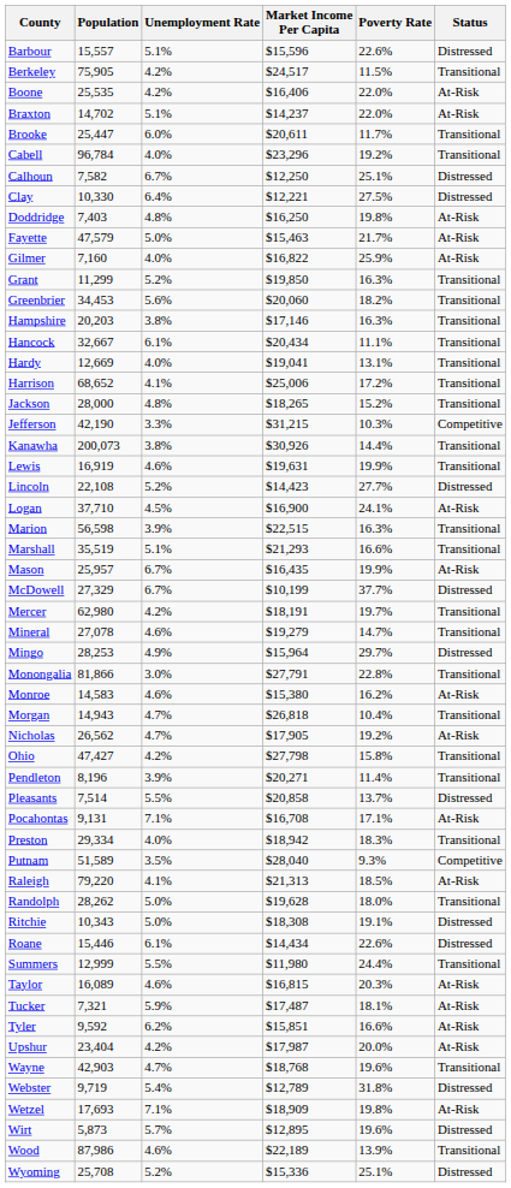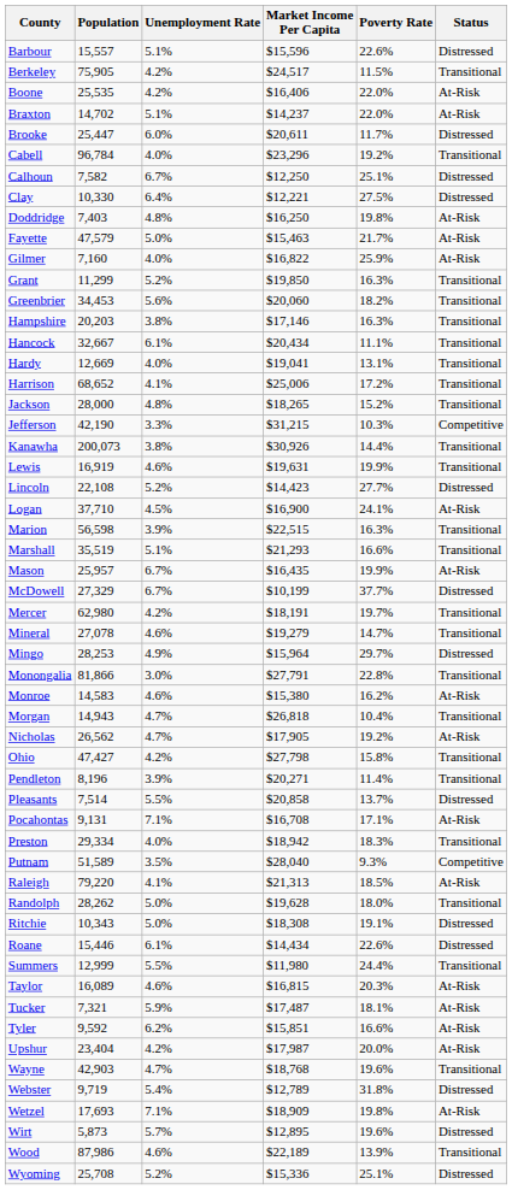 <table class="wikitable sortable">
 <tr>
 <th>County</th>
 <th>Population</th>
 <th>Unemployment Rate</th>
 <th>Market Income<br> Per Capita</th>
 <th>Poverty Rate</th>
 <th>Status</th>
 </tr>
 <tr>
 <td><a href='#'>Barbour</a></td>
 <td>15,557</td>
 <td>5.1%</td>
 <td>$15,596</td>
 <td>22.6%</td>
 <td>Distressed</td>
 </tr>
 <tr>
 <td><a href='#'>Berkeley</a></td>
 <td>75,905</td>
 <td>4.2%</td>
 <td>$24,517</td>
 <td>11.5%</td>
 <td>Transitional</td>
 </tr>
 <tr>
 <td><a href='#'>Boone</a></td>
 <td>25,535</td>
 <td>4.2%</td>
 <td>$16,406</td>
 <td>22.0%</td>
 <td>At-Risk</td>
 </tr>
 <tr>
 <td><a href='#'>Braxton</a></td>
 <td>14,702</td>
 <td>5.1%</td>
 <td>$14,237</td>
 <td>22.0%</td>
 <td>At-Risk</td>
 </tr>
 <tr>
 <td><a href='#'>Brooke</a></td>
 <td>25,447</td>
 <td>6.0%</td>
 <td>$20,611</td>
 <td>11.7%</td>
-<td>Transitional</td>
+<td>Distressed</td>
 </tr>
 <tr>
 <td><a href='#'>Cabell</a></td>
 <td>96,784</td>
 <td>4.0%</td>
 <td>$23,296</td>
 <td>19.2%</td>
 <td>Transitional</td>
 </tr>
 <tr>
 <td><a href='#'>Calhoun</a></td>
 <td>7,582</td>
 <td>6.7%</td>
 <td>$12,250</td>
 <td>25.1%</td>
 <td>Distressed</td>
 </tr>
 <tr>
 <td><a href='#'>Clay</a></td>
 <td>10,330</td>
 <td>6.4%</td>
 <td>$12,221</td>
 <td>27.5%</td>
 <td>Distressed</td>
 </tr>
 <tr>
 <td><a href='#'>Doddridge</a></td>
 <td>7,403</td>
 <td>4.8%</td>
 <td>$16,250</td>
 <td>19.8%</td>
 <td>At-Risk</td>
 </tr>
 <tr>
 <td><a href='#'>Fayette</a></td>
 <td>47,579</td>
 <td>5.0%</td>
 <td>$15,463</td>
 <td>21.7%</td>
 <td>At-Risk</td>
 </tr>
 <tr>
 <td><a href='#'>Gilmer</a></td>
 <td>7,160</td>
 <td>4.0%</td>
 <td>$16,822</td>
 <td>25.9%</td>
 <td>At-Risk</td>
 </tr>
 <tr>
 <td><a href='#'>Grant</a></td>
 <td>11,299</td>
 <td>5.2%</td>
 <td>$19,850</td>
 <td>16.3%</td>
 <td>Transitional</td>
 </tr>
 <tr>
 <td><a href='#'>Greenbrier</a></td>
 <td>34,453</td>
 <td>5.6%</td>
 <td>$20,060</td>
 <td>18.2%</td>
 <td>Transitional</td>
 </tr>
 <tr>
 <td><a href='#'>Hampshire</a></td>
 <td>20,203</td>
 <td>3.8%</td>
 <td>$17,146</td>
 <td>16.3%</td>
 <td>Transitional</td>
 </tr>
 <tr>
 <td><a href='#'>Hancock</a></td>
 <td>32,667</td>
 <td>6.1%</td>
 <td>$20,434</td>
 <td>11.1%</td>
 <td>Transitional</td>
 </tr>
 <tr>
 <td><a href='#'>Hardy</a></td>
 <td>12,669</td>
 <td>4.0%</td>
 <td>$19,041</td>
 <td>13.1%</td>
 <td>Transitional</td>
 </tr>
 <tr>
 <td><a href='#'>Harrison</a></td>
 <td>68,652</td>
 <td>4.1%</td>
 <td>$25,006</td>
 <td>17.2%</td>
 <td>Transitional</td>
 </tr>
 <tr>
 <td><a href='#'>Jackson</a></td>
 <td>28,000</td>
 <td>4.8%</td>
 <td>$18,265</td>
 <td>15.2%</td>
 <td>Transitional</td>
 </tr>
 <tr>
 <td><a href='#'>Jefferson</a></td>
 <td>42,190</td>
 <td>3.3%</td>
 <td>$31,215</td>
 <td>10.3%</td>
 <td>Competitive</td>
 </tr>
 <tr>
 <td><a href='#'>Kanawha</a></td>
 <td>200,073</td>
 <td>3.8%</td>
 <td>$30,926</td>
 <td>14.4%</td>
 <td>Transitional</td>
 </tr>
 <tr>
 <td><a href='#'>Lewis</a></td>
 <td>16,919</td>
 <td>4.6%</td>
 <td>$19,631</td>
 <td>19.9%</td>
 <td>Transitional</td>
 </tr>
 <tr>
 <td><a href='#'>Lincoln</a></td>
 <td>22,108</td>
 <td>5.2%</td>
 <td>$14,423</td>
 <td>27.7%</td>
 <td>Distressed</td>
 </tr>
 <tr>
 <td><a href='#'>Logan</a></td>
 <td>37,710</td>
 <td>4.5%</td>
 <td>$16,900</td>
 <td>24.1%</td>
 <td>At-Risk</td>
 </tr>
 <tr>
 <td><a href='#'>Marion</a></td>
 <td>56,598</td>
 <td>3.9%</td>
 <td>$22,515</td>
 <td>16.3%</td>
 <td>Transitional</td>
 </tr>
 <tr>
 <td><a href='#'>Marshall</a></td>
 <td>35,519</td>
 <td>5.1%</td>
 <td>$21,293</td>
 <td>16.6%</td>
 <td>Transitional</td>
 </tr>
 <tr>
 <td><a href='#'>Mason</a></td>
 <td>25,957</td>
 <td>6.7%</td>
 <td>$16,435</td>
 <td>19.9%</td>
 <td>At-Risk</td>
 </tr>
 <tr>
 <td><a href='#'>McDowell</a></td>
 <td>27,329</td>
 <td>6.7%</td>
 <td>$10,199</td>
 <td>37.7%</td>
 <td>Distressed</td>
 </tr>
 <tr>
 <td><a href='#'>Mercer</a></td>
 <td>62,980</td>
 <td>4.2%</td>
 <td>$18,191</td>
 <td>19.7%</td>
 <td>Transitional</td>
 </tr>
 <tr>
 <td><a href='#'>Mineral</a></td>
 <td>27,078</td>
 <td>4.6%</td>
 <td>$19,279</td>
 <td>14.7%</td>
 <td>Transitional</td>
 </tr>
 <tr>
 <td><a href='#'>Mingo</a></td>
 <td>28,253</td>
 <td>4.9%</td>
 <td>$15,964</td>
 <td>29.7%</td>
 <td>Distressed</td>
 </tr>
 <tr>
 <td><a href='#'>Monongalia</a></td>
 <td>81,866</td>
 <td>3.0%</td>
 <td>$27,791</td>
 <td>22.8%</td>
 <td>Transitional</td>
 </tr>
 <tr>
 <td><a href='#'>Monroe</a></td>
 <td>14,583</td>
 <td>4.6%</td>
 <td>$15,380</td>
 <td>16.2%</td>
 <td>At-Risk</td>
 </tr>
 <tr>
 <td><a href='#'>Morgan</a></td>
 <td>14,943</td>
 <td>4.7%</td>
 <td>$26,818</td>
 <td>10.4%</td>
 <td>Transitional</td>
 </tr>
 <tr>
 <td><a href='#'>Nicholas</a></td>
 <td>26,562</td>
 <td>4.7%</td>
 <td>$17,905</td>
 <td>19.2%</td>
 <td>At-Risk</td>
 </tr>
 <tr>
 <td><a href='#'>Ohio</a></td>
 <td>47,427</td>
 <td>4.2%</td>
 <td>$27,798</td>
 <td>15.8%</td>
 <td>Transitional</td>
 </tr>
 <tr>
 <td><a href='#'>Pendleton</a></td>
 <td>8,196</td>
 <td>3.9%</td>
 <td>$20,271</td>
 <td>11.4%</td>
 <td>Transitional</td>
 </tr>
 <tr>
 <td><a href='#'>Pleasants</a></td>
 <td>7,514</td>
 <td>5.5%</td>
 <td>$20,858</td>
 <td>13.7%</td>
 <td>Distressed</td>
 </tr>
 <tr>
 <td><a href='#'>Pocahontas</a></td>
 <td>9,131</td>
 <td>7.1%</td>
 <td>$16,708</td>
 <td>17.1%</td>
 <td>At-Risk</td>
 </tr>
 <tr>
 <td><a href='#'>Preston</a></td>
 <td>29,334</td>
 <td>4.0%</td>
 <td>$18,942</td>
 <td>18.3%</td>
 <td>Transitional</td>
 </tr>
 <tr>
 <td><a href='#'>Putnam</a></td>
 <td>51,589</td>
 <td>3.5%</td>
 <td>$28,040</td>
 <td>9.3%</td>
 <td>Competitive</td>
 </tr>
 <tr>
 <td><a href='#'>Raleigh</a></td>
 <td>79,220</td>
 <td>4.1%</td>
 <td>$21,313</td>
 <td>18.5%</td>
 <td>At-Risk</td>
 </tr>
 <tr>
 <td><a href='#'>Randolph</a></td>
 <td>28,262</td>
 <td>5.0%</td>
 <td>$19,628</td>
 <td>18.0%</td>
 <td>Transitional</td>
 </tr>
 <tr>
 <td><a href='#'>Ritchie</a></td>
 <td>10,343</td>
 <td>5.0%</td>
 <td>$18,308</td>
 <td>19.1%</td>
 <td>Distressed</td>
 </tr>
 <tr>
 <td><a href='#'>Roane</a></td>
 <td>15,446</td>
 <td>6.1%</td>
 <td>$14,434</td>
 <td>22.6%</td>
 <td>Distressed</td>
 </tr>
 <tr>
 <td><a href='#'>Summers</a></td>
 <td>12,999</td>
 <td>5.5%</td>
 <td>$11,980</td>
 <td>24.4%</td>
 <td>Transitional</td>
 </tr>
 <tr>
 <td><a href='#'>Taylor</a></td>
 <td>16,089</td>
 <td>4.6%</td>
 <td>$16,815</td>
 <td>20.3%</td>
 <td>At-Risk</td>
 </tr>
 <tr>
 <td><a href='#'>Tucker</a></td>
 <td>7,321</td>
 <td>5.9%</td>
 <td>$17,487</td>
 <td>18.1%</td>
 <td>At-Risk</td>
 </tr>
 <tr>
 <td><a href='#'>Tyler</a></td>
 <td>9,592</td>
 <td>6.2%</td>
 <td>$15,851</td>
 <td>16.6%</td>
 <td>At-Risk</td>
 </tr>
 <tr>
 <td><a href='#'>Upshur</a></td>
 <td>23,404</td>
 <td>4.2%</td>
 <td>$17,987</td>
 <td>20.0%</td>
 <td>At-Risk</td>
 </tr>
 <tr>
 <td><a href='#'>Wayne</a></td>
 <td>42,903</td>
 <td>4.7%</td>
 <td>$18,768</td>
 <td>19.6%</td>
 <td>Transitional</td>
 </tr>
 <tr>
 <td><a href='#'>Webster</a></td>
 <td>9,719</td>
 <td>5.4%</td>
 <td>$12,789</td>
 <td>31.8%</td>
 <td>Distressed</td>
 </tr>
 <tr>
 <td><a href='#'>Wetzel</a></td>
 <td>17,693</td>
 <td>7.1%</td>
 <td>$18,909</td>
 <td>19.8%</td>
 <td>At-Risk</td>
 </tr>
 <tr>
 <td><a href='#'>Wirt</a></td>
 <td>5,873</td>
 <td>5.7%</td>
 <td>$12,895</td>
 <td>19.6%</td>
 <td>Distressed</td>
 </tr>
 <tr>
 <td><a href='#'>Wood</a></td>
 <td>87,986</td>
 <td>4.6%</td>
 <td>$22,189</td>
 <td>13.9%</td>
 <td>Transitional</td>
 </tr>
 <tr>
 <td><a href='#'>Wyoming</a></td>
 <td>25,708</td>
 <td>5.2%</td>
 <td>$15,336</td>
 <td>25.1%</td>
 <td>Distressed</td>
 </tr>
 </table>
